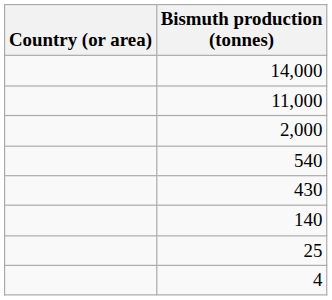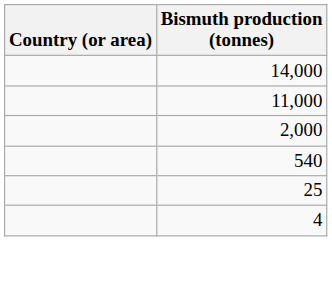 <table class="wikitable sortable static-row-numbers" style="text-align:right;">
 <tr class="static-row-header" style="text-align:center;vertical-align:bottom;">
 <th>Country (or area)</th>
 <th>Bismuth production<br>(tonnes)</th>
 </tr>
 <tr>
 <td style=text-align:left></td>
 <td>14,000</td>
 </tr>
 <tr>
 <td></td>
 <td>11,000</td>
 </tr>
 <tr>
 <td></td>
 <td>2,000</td>
 </tr>
 <tr>
 <td></td>
 <td>540</td>
 </tr>
 <tr>
 <td></td>
-<td>430</td>
-</tr>
-<tr>
-<td></td>
-<td>140</td>
-</tr>
-<tr>
-<td></td>
 <td>25</td>
 </tr>
 <tr>
 <td></td>
 <td>4</td>
 </tr>
 </table>
